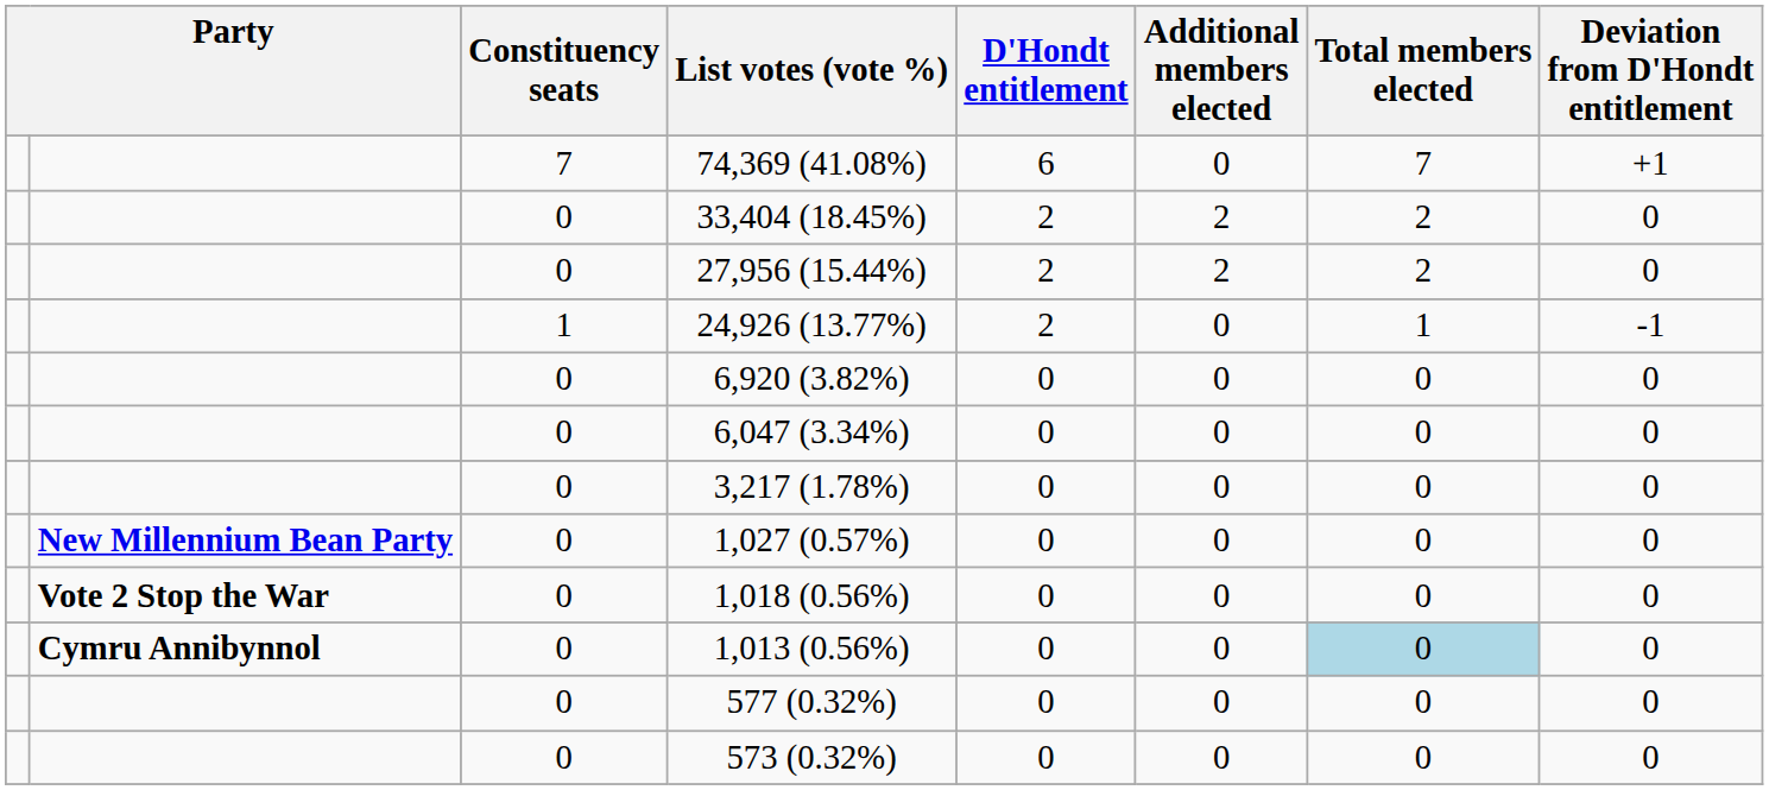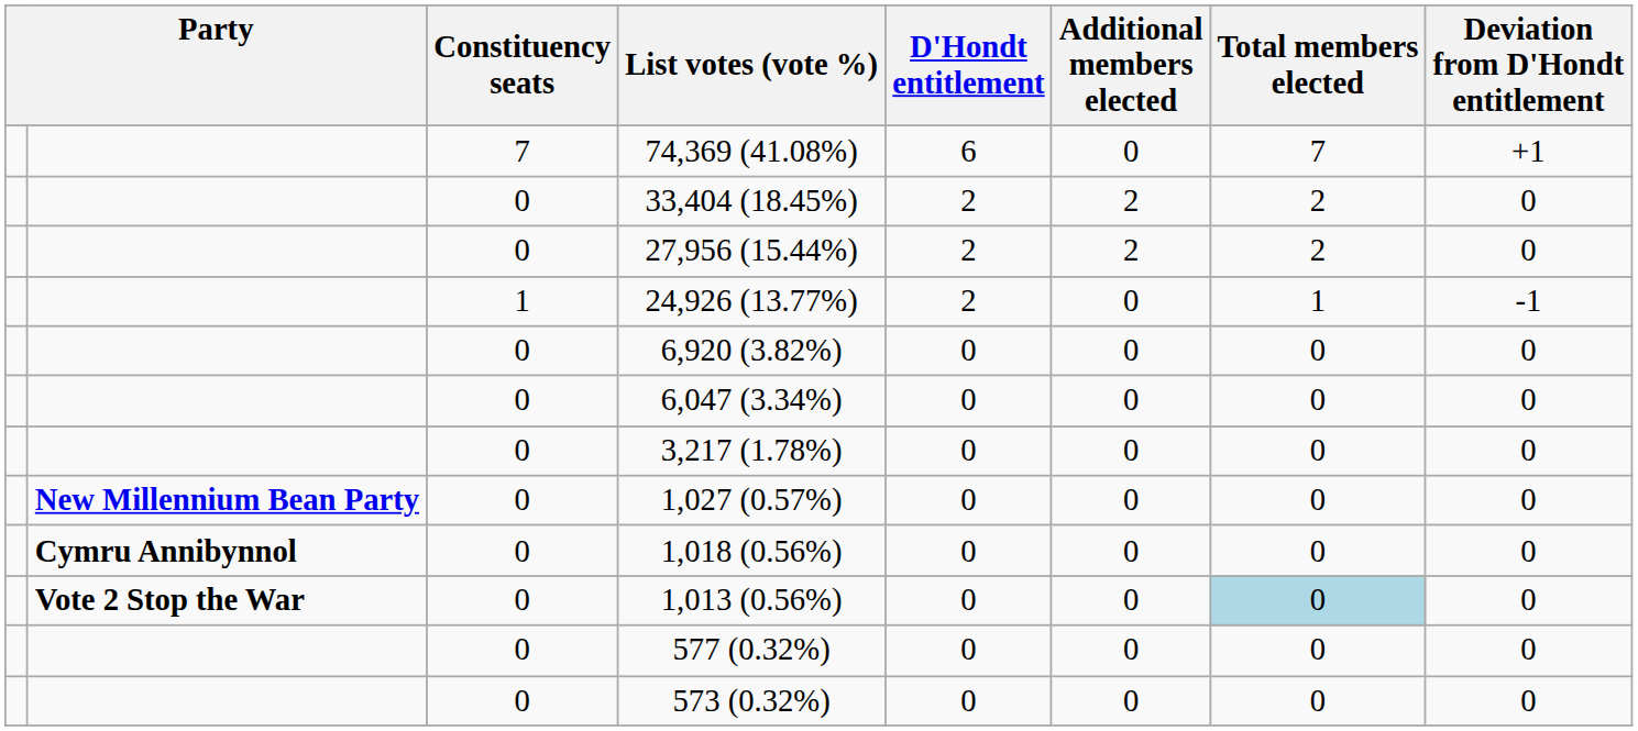 <table class="wikitable" style="text-align:center">
 <tr>
 <th colspan="2"  style="text-align:center; vertical-align:top;">Party</th>
 <th>Constituency<br>seats</th>
 <th>List votes (vote %)</th>
 <th><a href='#'>D'Hondt<br>entitlement</a></th>
 <th>Additional<br>members<br>elected</th>
 <th>Total members<br>elected</th>
 <th>Deviation<br>from D'Hondt<br>entitlement</th>
 </tr>
 <tr>
 <td style="width: 4px" bgcolor=></td>
 <td style="text-align: left;" scope="row"><strong><a href='#'></a></strong></td>
 <td>7</td>
 <td>74,369 (41.08%)</td>
 <td>6</td>
 <td>0</td>
 <td>7</td>
 <td>+1</td>
 </tr>
 <tr>
 <td style="width: 4px" bgcolor=></td>
 <td style="text-align: left;" scope="row"><strong><a href='#'></a></strong></td>
 <td>0</td>
 <td>33,404 (18.45%)</td>
 <td>2</td>
 <td>2</td>
 <td>2</td>
 <td>0</td>
 </tr>
 <tr>
 <td style="width: 4px" bgcolor=></td>
 <td style="text-align: left;" scope="row"><strong><a href='#'></a></strong></td>
 <td>0</td>
 <td>27,956 (15.44%)</td>
 <td>2</td>
 <td>2</td>
 <td>2</td>
 <td>0</td>
 </tr>
 <tr>
 <td style="width: 4px" bgcolor=></td>
 <td style="text-align: left;" scope="row"><strong><a href='#'></a></strong></td>
 <td>1</td>
 <td>24,926 (13.77%)</td>
 <td>2</td>
 <td>0</td>
 <td>1</td>
 <td>-1</td>
 </tr>
 <tr>
 <td style="width: 4px" bgcolor=></td>
 <td style="text-align: left;" scope="row"><strong><a href='#'></a></strong></td>
 <td>0</td>
 <td>6,920 (3.82%)</td>
 <td>0</td>
 <td>0</td>
 <td>0</td>
 <td>0</td>
 </tr>
 <tr>
 <td style="width: 4px" bgcolor=></td>
 <td style="text-align: left;" scope="row"><strong><a href='#'></a></strong></td>
 <td>0</td>
 <td>6,047 (3.34%)</td>
 <td>0</td>
 <td>0</td>
 <td>0</td>
 <td>0</td>
 </tr>
 <tr>
 <td style="width: 4px" bgcolor=></td>
 <td style="text-align: left;" scope="row"><strong><a href='#'></a></strong></td>
 <td>0</td>
 <td>3,217 (1.78%)</td>
 <td>0</td>
 <td>0</td>
 <td>0</td>
 <td>0</td>
 </tr>
 <tr>
 <td></td>
 <td style="text-align: left;" scope="row"><strong><a href='#'>New Millennium Bean Party</a></strong></td>
 <td>0</td>
 <td>1,027 (0.57%)</td>
 <td>0</td>
 <td>0</td>
 <td>0</td>
 <td>0</td>
 </tr>
 <tr>
 <td></td>
-<td style="text-align: left;" scope="row"><strong>Vote 2 Stop the War</strong></td>
+<td style="text-align: left;" scope="row"><strong>Cymru Annibynnol</strong></td>
 <td>0</td>
 <td>1,018 (0.56%)</td>
 <td>0</td>
 <td>0</td>
 <td>0</td>
 <td>0</td>
 </tr>
 <tr>
 <td></td>
-<td style="text-align: left;" scope="row"><strong>Cymru Annibynnol</strong></td>
+<td style="text-align: left;" scope="row"><strong>Vote 2 Stop the War</strong></td>
 <td>0</td>
 <td>1,013 (0.56%)</td>
 <td>0</td>
 <td>0</td>
 <td style="background: lightblue;">0</td>
 <td>0</td>
 </tr>
 <tr>
 <td style="width: 4px" bgcolor=></td>
 <td style="text-align: left;" scope="row"><strong><a href='#'></a></strong></td>
 <td>0</td>
 <td>577 (0.32%)</td>
 <td>0</td>
 <td>0</td>
 <td>0</td>
 <td>0</td>
 </tr>
 <tr>
 <td style="width: 4px" bgcolor=></td>
 <td style="text-align: left;" scope="row"><strong><a href='#'></a></strong></td>
 <td>0</td>
 <td>573 (0.32%)</td>
 <td>0</td>
 <td>0</td>
 <td>0</td>
 <td>0</td>
 </tr>
 </table>
